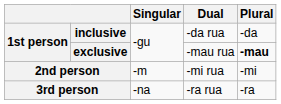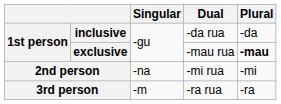 <table class="wikitable">
 <tr>
 <th colspan="2"></th>
 <th>Singular</th>
 <th>Dual</th>
 <th>Plural</th>
 </tr>
 <tr>
 <th rowspan="2">1st person</th>
 <th>inclusive</th>
 <td rowspan="2">-gu</td>
 <td>-da rua</td>
 <td>-da</td>
 </tr>
 <tr>
 <th>exclusive</th>
 <td>-mau rua</td>
 <td><strong>-mau</strong></td>
 </tr>
 <tr>
 <th colspan="2">2nd person</th>
-<td>-m</td>
+<td>-na</td>
 <td>-mi rua</td>
 <td>-mi</td>
 </tr>
 <tr>
 <th colspan="2">3rd person</th>
-<td>-na</td>
+<td>-m</td>
 <td>-ra rua</td>
 <td>-ra</td>
 </tr>
 </table>
